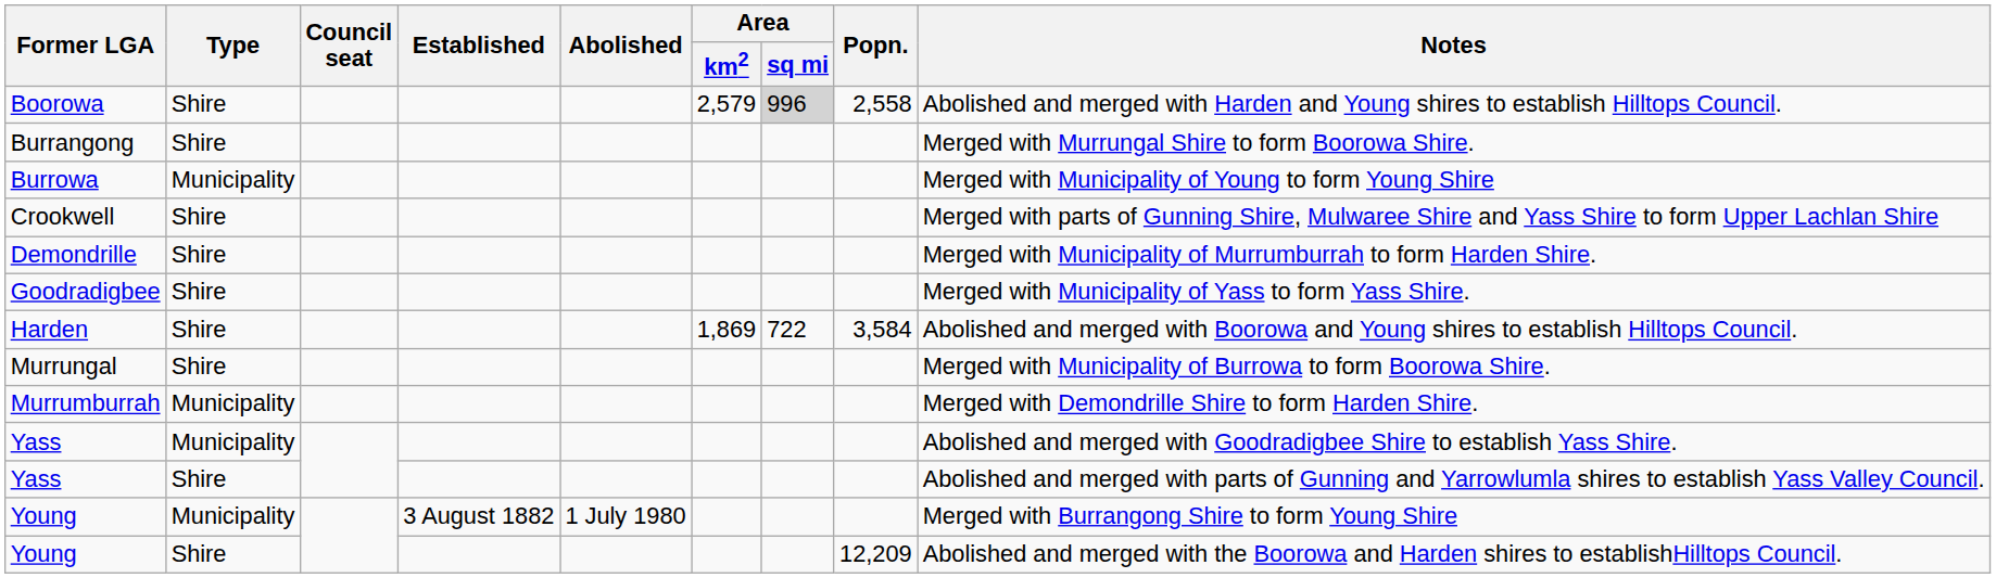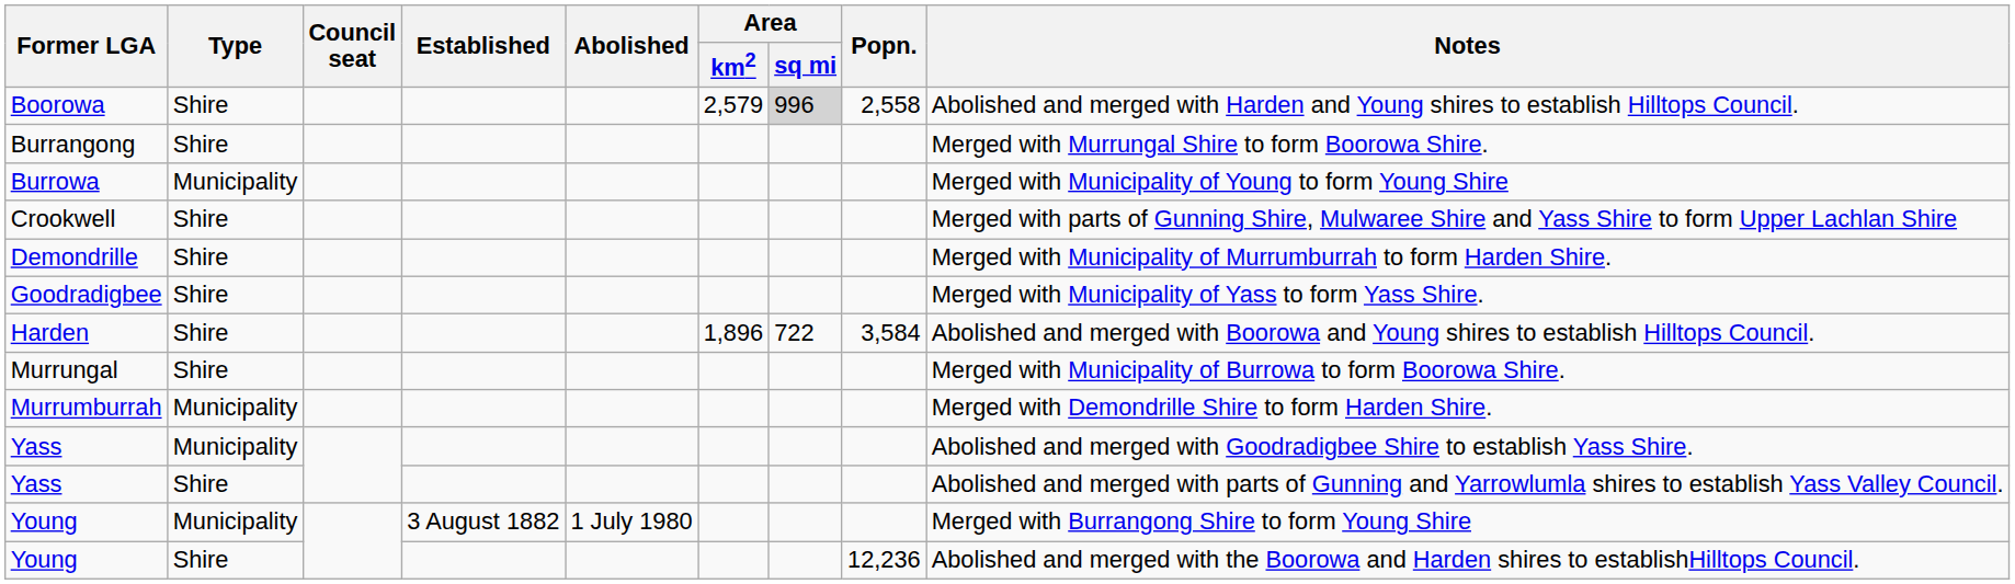 <table class="wikitable sortable">
 <tr>
 <th rowspan="2">Former LGA</th>
 <th rowspan="2">Type</th>
 <th rowspan="2">Council<br>seat</th>
 <th rowspan="2">Established</th>
 <th rowspan="2">Abolished</th>
 <th colspan="2">Area</th>
 <th rowspan="2">Popn.<br></th>
 <th rowspan="2">Notes</th>
 </tr>
 <tr>
 <th><a href='#'>km<sup>2</sup></a></th>
 <th><a href='#'>sq mi</a></th>
 </tr>
 <tr>
 <td><a href='#'>Boorowa</a></td>
 <td>Shire</td>
 <td></td>
 <td></td>
 <td></td>
 <td>2,579</td>
 <td style="background: lightgrey;">996</td>
 <td align="right">2,558<br></td>
 <td>Abolished and merged with <a href='#'>Harden</a> and <a href='#'>Young</a> shires to establish <a href='#'>Hilltops Council</a>.</td>
 </tr>
 <tr>
 <td>Burrangong</td>
 <td>Shire</td>
 <td></td>
 <td></td>
 <td></td>
 <td></td>
 <td></td>
 <td align="right"></td>
 <td>Merged with <a href='#'>Murrungal Shire</a> to form <a href='#'>Boorowa Shire</a>.</td>
 </tr>
 <tr>
 <td><a href='#'>Burrowa</a></td>
 <td>Municipality</td>
 <td></td>
 <td></td>
 <td></td>
 <td></td>
 <td></td>
 <td align="right"></td>
 <td>Merged with <a href='#'>Municipality of Young</a> to form <a href='#'>Young Shire</a></td>
 </tr>
 <tr>
 <td>Crookwell</td>
 <td>Shire</td>
 <td></td>
 <td></td>
 <td></td>
 <td></td>
 <td></td>
 <td align="right"></td>
 <td>Merged with parts of <a href='#'>Gunning Shire</a>, <a href='#'>Mulwaree Shire</a> and <a href='#'>Yass Shire</a> to form <a href='#'>Upper Lachlan Shire</a></td>
 </tr>
 <tr>
 <td><a href='#'>Demondrille</a></td>
 <td>Shire</td>
 <td></td>
 <td></td>
 <td></td>
 <td></td>
 <td></td>
 <td align="right"></td>
 <td>Merged with <a href='#'>Municipality of Murrumburrah</a> to form <a href='#'>Harden Shire</a>.</td>
 </tr>
 <tr>
 <td><a href='#'>Goodradigbee</a></td>
 <td>Shire</td>
 <td></td>
 <td></td>
 <td></td>
 <td></td>
 <td></td>
 <td align="right"></td>
 <td>Merged with <a href='#'>Municipality of Yass</a> to form <a href='#'>Yass Shire</a>.</td>
 </tr>
 <tr>
 <td><a href='#'>Harden</a></td>
 <td>Shire</td>
 <td></td>
 <td></td>
 <td></td>
-<td>1,869</td>
+<td>1,896</td>
 <td>722</td>
 <td align="right">3,584<br></td>
 <td>Abolished and merged with <a href='#'>Boorowa</a> and <a href='#'>Young</a> shires to establish <a href='#'>Hilltops Council</a>.</td>
 </tr>
 <tr>
 <td>Murrungal</td>
 <td>Shire</td>
 <td></td>
 <td></td>
 <td></td>
 <td></td>
 <td></td>
 <td align="right"></td>
 <td>Merged with <a href='#'>Municipality of Burrowa</a> to form <a href='#'>Boorowa Shire</a>.</td>
 </tr>
 <tr>
 <td><a href='#'>Murrumburrah</a></td>
 <td>Municipality</td>
 <td></td>
 <td></td>
 <td></td>
 <td></td>
 <td></td>
 <td align="right"></td>
 <td>Merged with <a href='#'>Demondrille Shire</a> to form <a href='#'>Harden Shire</a>.</td>
 </tr>
 <tr>
 <td><a href='#'>Yass</a></td>
 <td>Municipality</td>
 <td rowspan="2"></td>
 <td></td>
 <td></td>
 <td></td>
 <td></td>
 <td align="right"></td>
 <td>Abolished and merged with <a href='#'>Goodradigbee Shire</a> to establish <a href='#'>Yass Shire</a>.</td>
 </tr>
 <tr>
 <td><a href='#'>Yass</a></td>
 <td>Shire</td>
 <td></td>
 <td></td>
 <td></td>
 <td></td>
 <td align="right"></td>
 <td>Abolished and merged with parts of <a href='#'>Gunning</a> and <a href='#'>Yarrowlumla</a> shires to establish <a href='#'>Yass Valley Council</a>.</td>
 </tr>
 <tr>
 <td><a href='#'>Young</a></td>
 <td>Municipality</td>
 <td rowspan="2"></td>
 <td>3 August 1882 </td>
 <td>1 July 1980</td>
 <td></td>
 <td></td>
 <td align="right"></td>
 <td>Merged with <a href='#'>Burrangong Shire</a> to form <a href='#'>Young Shire</a></td>
 </tr>
 <tr>
 <td><a href='#'>Young</a></td>
 <td>Shire</td>
 <td></td>
 <td></td>
 <td></td>
 <td></td>
-<td align="right">12,209<br></td>
+<td align="right">12,236<br></td>
 <td>Abolished and merged with the <a href='#'>Boorowa</a> and <a href='#'>Harden</a> shires to establish<a href='#'>Hilltops Council</a>.</td>
 </tr>
 </table>
